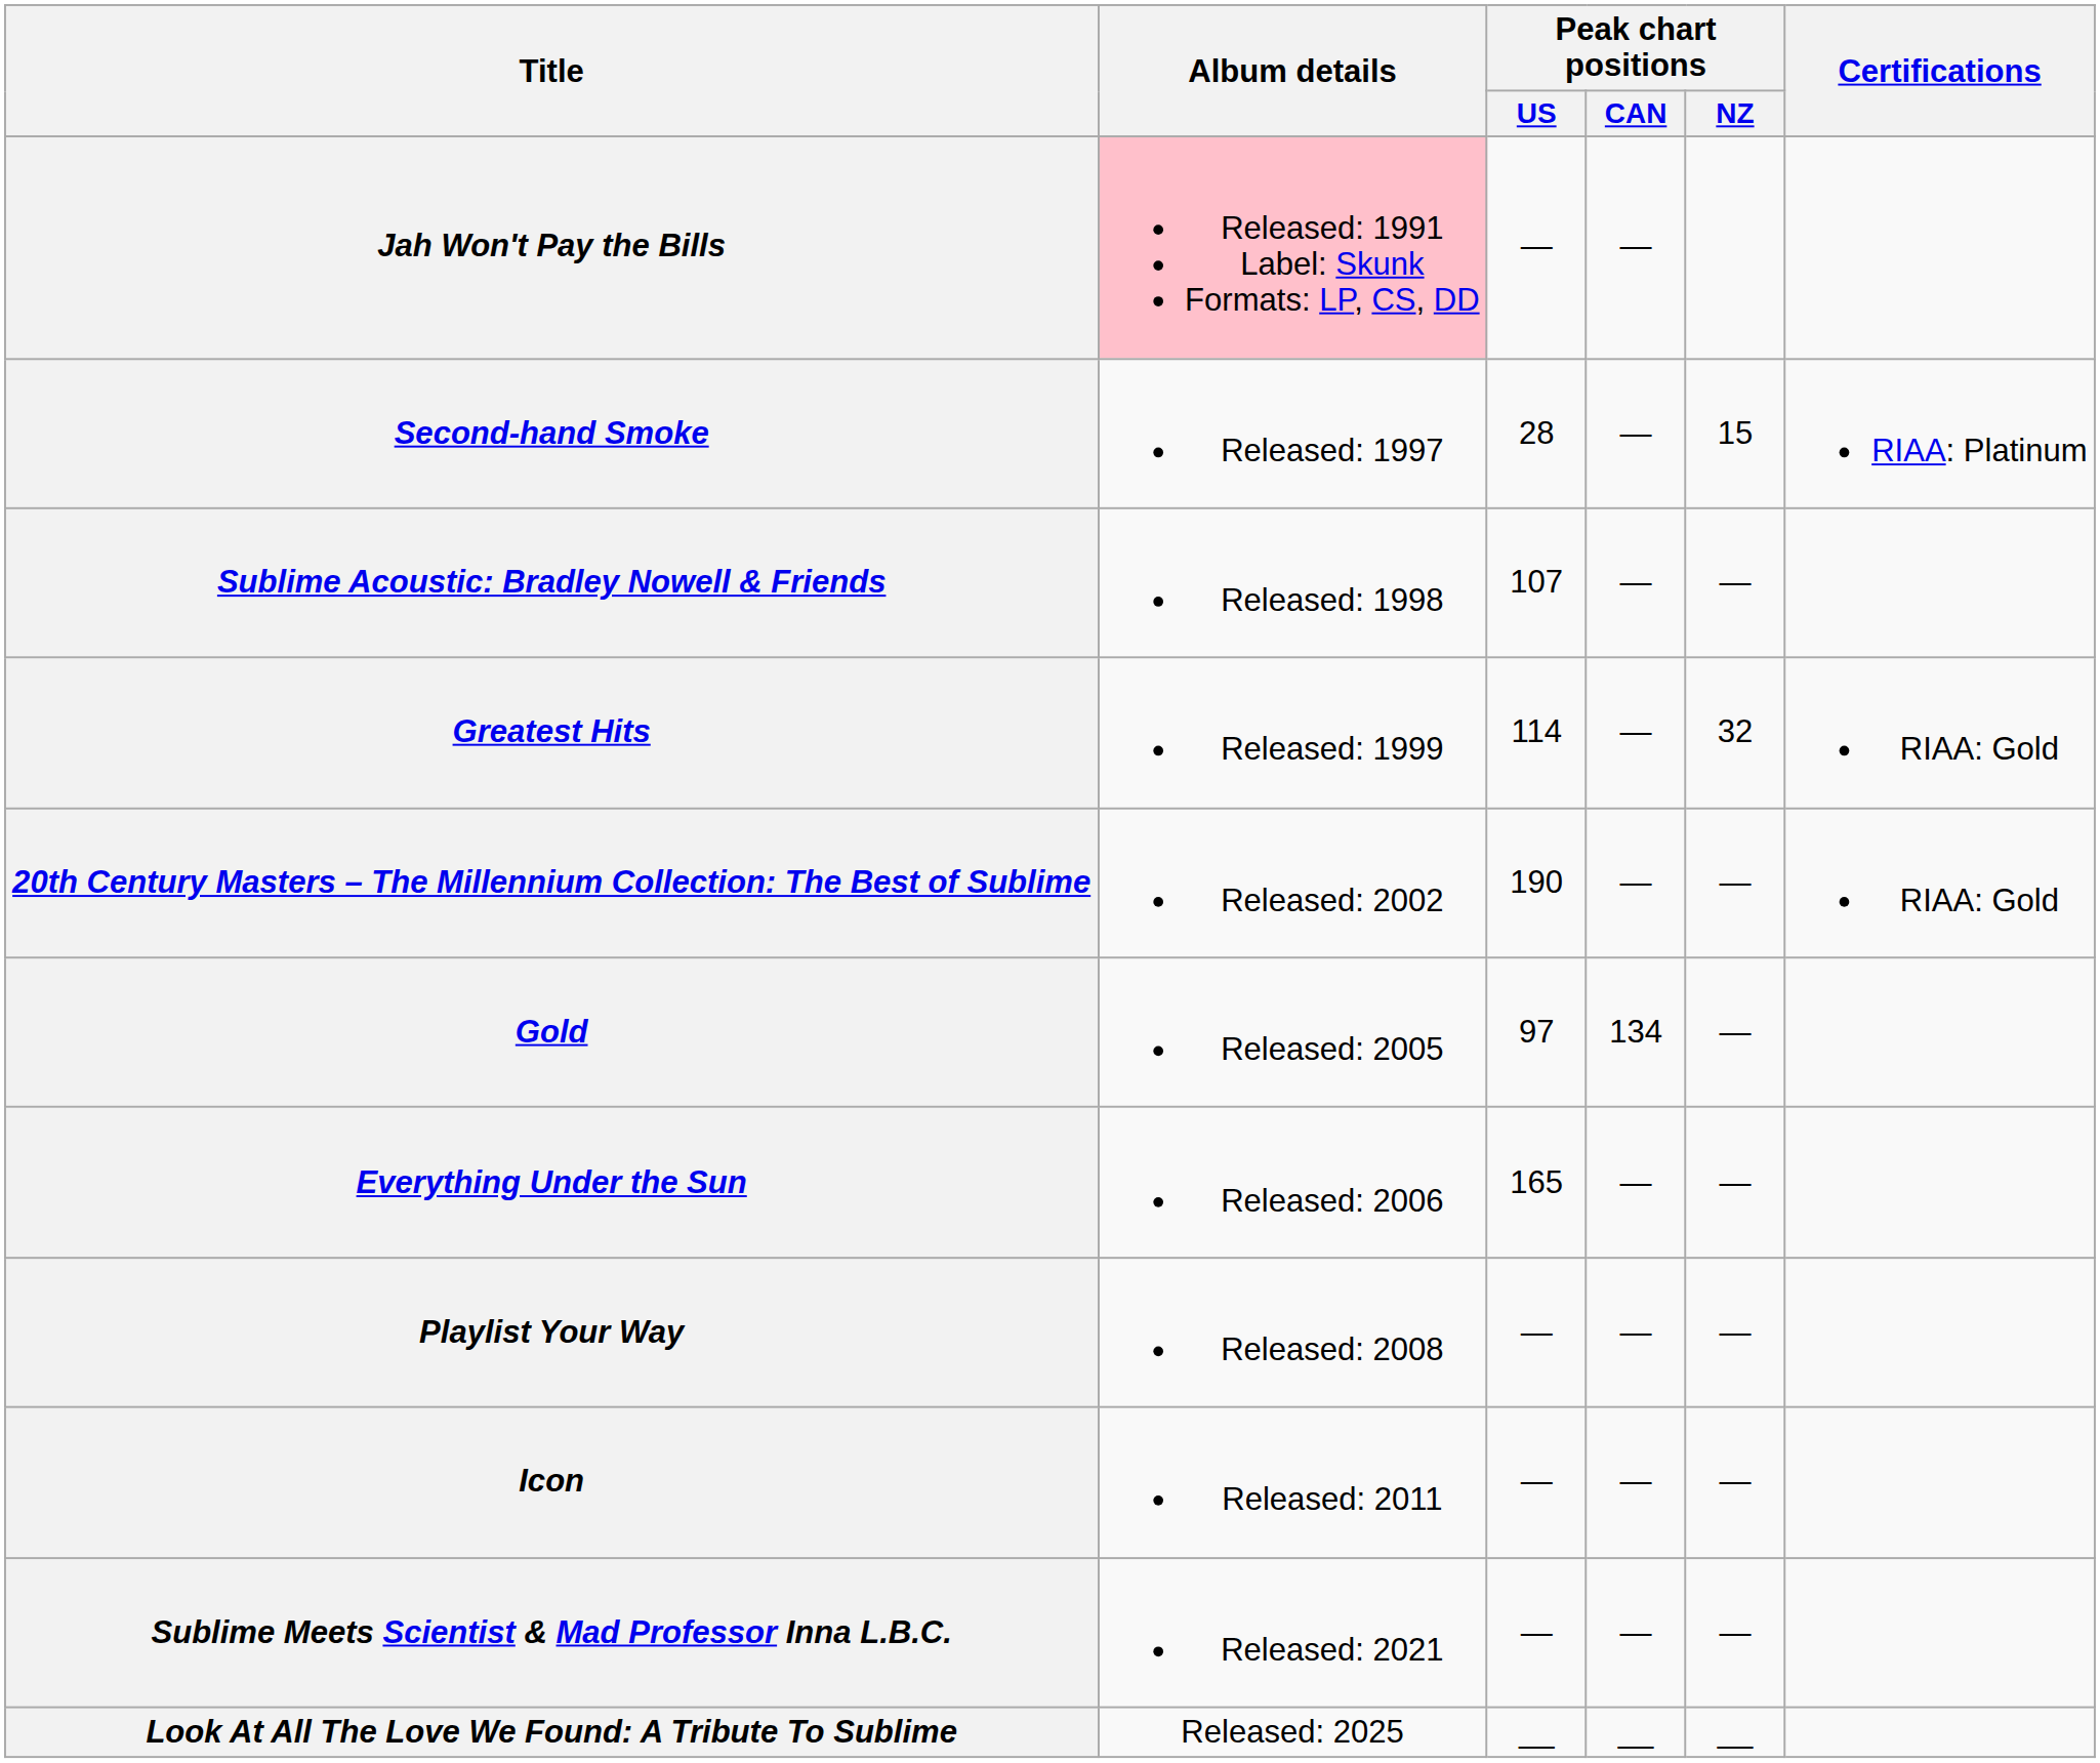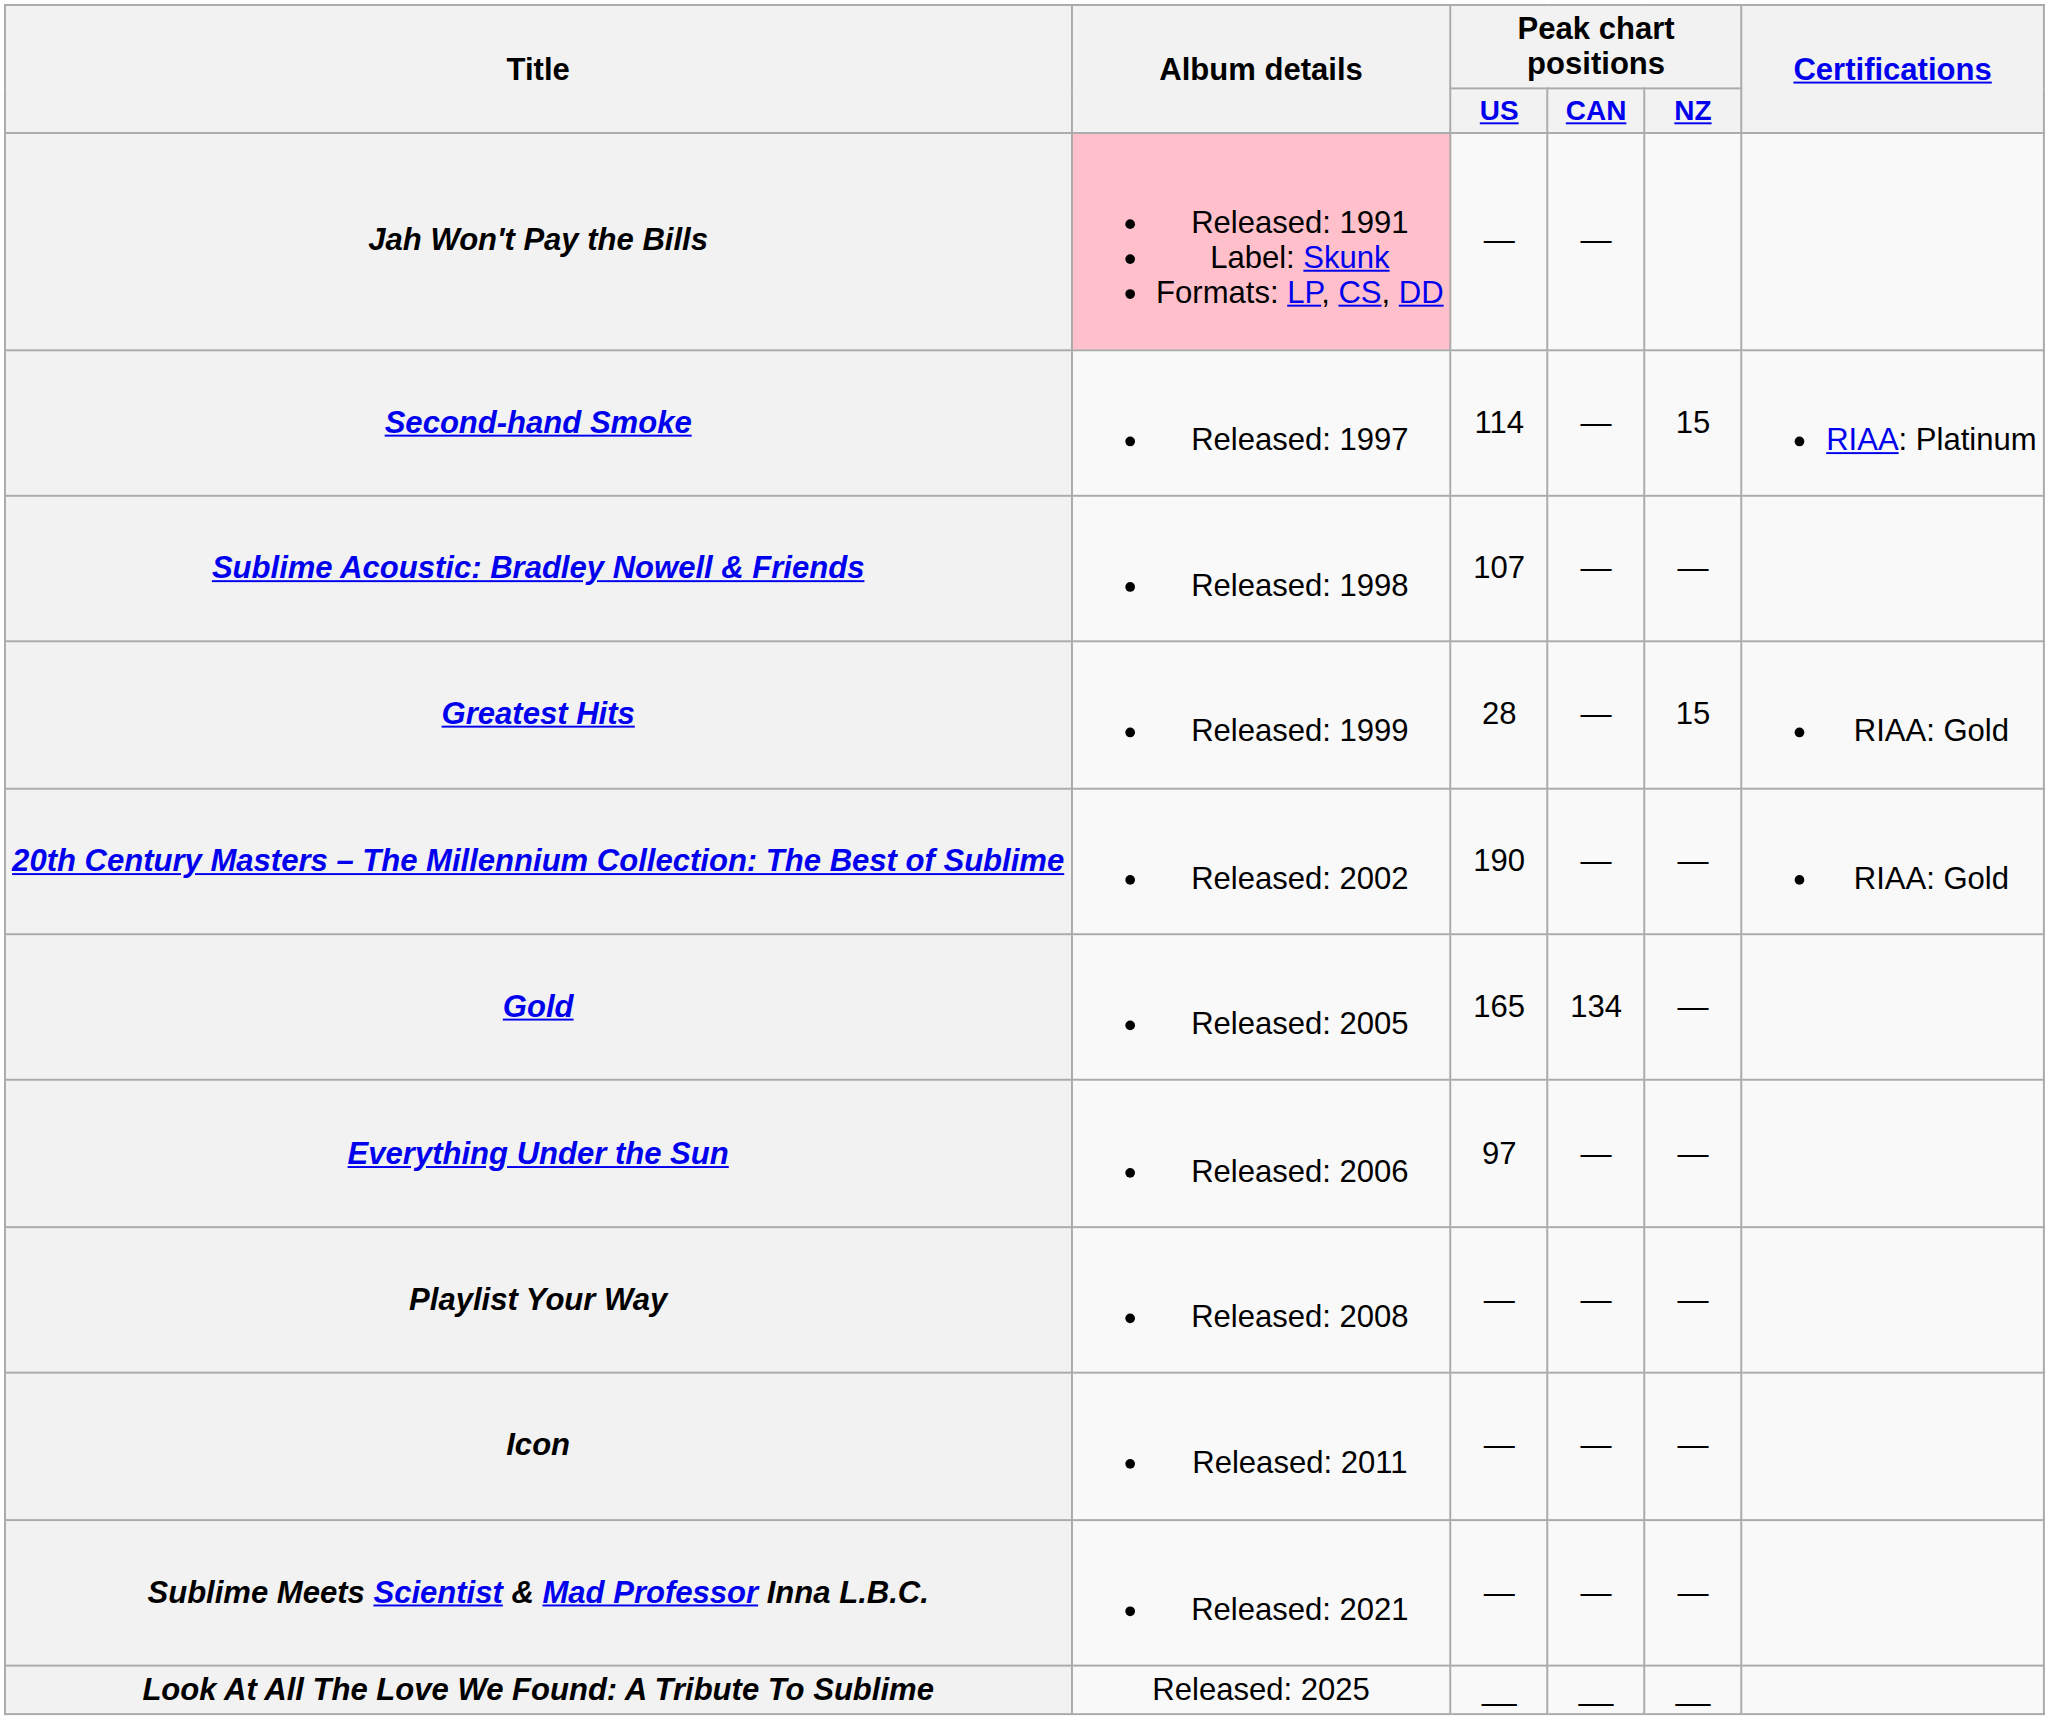 <table class="wikitable plainrowheaders" style="text-align:center">
 <tr>
 <th scope="col" rowspan="2">Title</th>
 <th scope="col" rowspan="2">Album details</th>
 <th scope="col" colspan="3">Peak chart positions</th>
 <th scope="col" rowspan="2"><a href='#'>Certifications</a></th>
 </tr>
 <tr>
 <th scope="col" style="width:3em; font-size:90%"><a href='#'>US</a><br></th>
 <th scope="col" style="width:3em; font-size:90%"><a href='#'>CAN</a><br></th>
 <th scope="col" style="width:3em; font-size:90%"><a href='#'>NZ</a><br></th>
 </tr>
 <tr>
 <th scope="row"><em>Jah Won't Pay the Bills</em></th>
 <td style="background: pink;"><br><ul><li>Released: 1991</li><li>Label: <a href='#'>Skunk</a></li><li>Formats: <a href='#'>LP</a>, <a href='#'>CS</a>, <a href='#'>DD</a></li></ul></td>
 <td>—</td>
 <td>—</td>
 <td></td>
 </tr>
 <tr>
 <th scope="row"><em><a href='#'>Second-hand Smoke</a></em></th>
 <td><br><ul><li>Released: 1997</li></ul></td>
-<td>28</td>
+<td>114</td>
 <td>—</td>
 <td>15</td>
 <td><br><ul><li><a href='#'>RIAA</a>: Platinum</li></ul></td>
 </tr>
 <tr>
 <th scope="row"><em><a href='#'>Sublime Acoustic: Bradley Nowell & Friends</a></em></th>
 <td><br><ul><li>Released: 1998</li></ul></td>
 <td>107</td>
 <td>—</td>
 <td>—</td>
 <td></td>
 </tr>
 <tr>
 <th scope="row"><em><a href='#'>Greatest Hits</a></em></th>
 <td><br><ul><li>Released: 1999</li></ul></td>
-<td>114</td>
+<td>28</td>
 <td>—</td>
-<td>32</td>
+<td>15</td>
 <td><br><ul><li>RIAA: Gold</li></ul></td>
 </tr>
 <tr>
 <th scope="row"><em><a href='#'>20th Century Masters – The Millennium Collection: The Best of Sublime</a></em></th>
 <td><br><ul><li>Released: 2002</li></ul></td>
 <td>190</td>
 <td>—</td>
 <td>—</td>
 <td><br><ul><li>RIAA: Gold</li></ul></td>
 </tr>
 <tr>
 <th scope="row"><em><a href='#'>Gold</a></em></th>
 <td><br><ul><li>Released: 2005</li></ul></td>
-<td>97</td>
+<td>165</td>
 <td>134</td>
 <td>—</td>
 <td></td>
 </tr>
 <tr>
 <th scope="row"><em><a href='#'>Everything Under the Sun</a></em></th>
 <td><br><ul><li>Released: 2006</li></ul></td>
-<td>165</td>
+<td>97</td>
 <td>—</td>
 <td>—</td>
 <td></td>
 </tr>
 <tr>
 <th scope="row"><em>Playlist Your Way</em></th>
 <td><br><ul><li>Released: 2008</li></ul></td>
 <td>—</td>
 <td>—</td>
 <td>—</td>
 <td></td>
 </tr>
 <tr>
 <th scope="row"><em>Icon</em></th>
 <td><br><ul><li>Released: 2011</li></ul></td>
 <td>—</td>
 <td>—</td>
 <td>—</td>
 <td></td>
 </tr>
 <tr>
 <th scope="row"><em>Sublime Meets <a href='#'>Scientist</a> & <a href='#'>Mad Professor</a> Inna L.B.C.</em></th>
 <td><br><ul><li>Released: 2021</li></ul></td>
 <td>—</td>
 <td>—</td>
 <td>—</td>
 <td></td>
 </tr>
 <tr>
 <th><em>Look At All The Love We Found: A Tribute To Sublime</em></th>
 <td>Released: 2025</td>
 <td>__</td>
 <td>__</td>
 <td>__</td>
 <td></td>
 </tr>
 </table>
